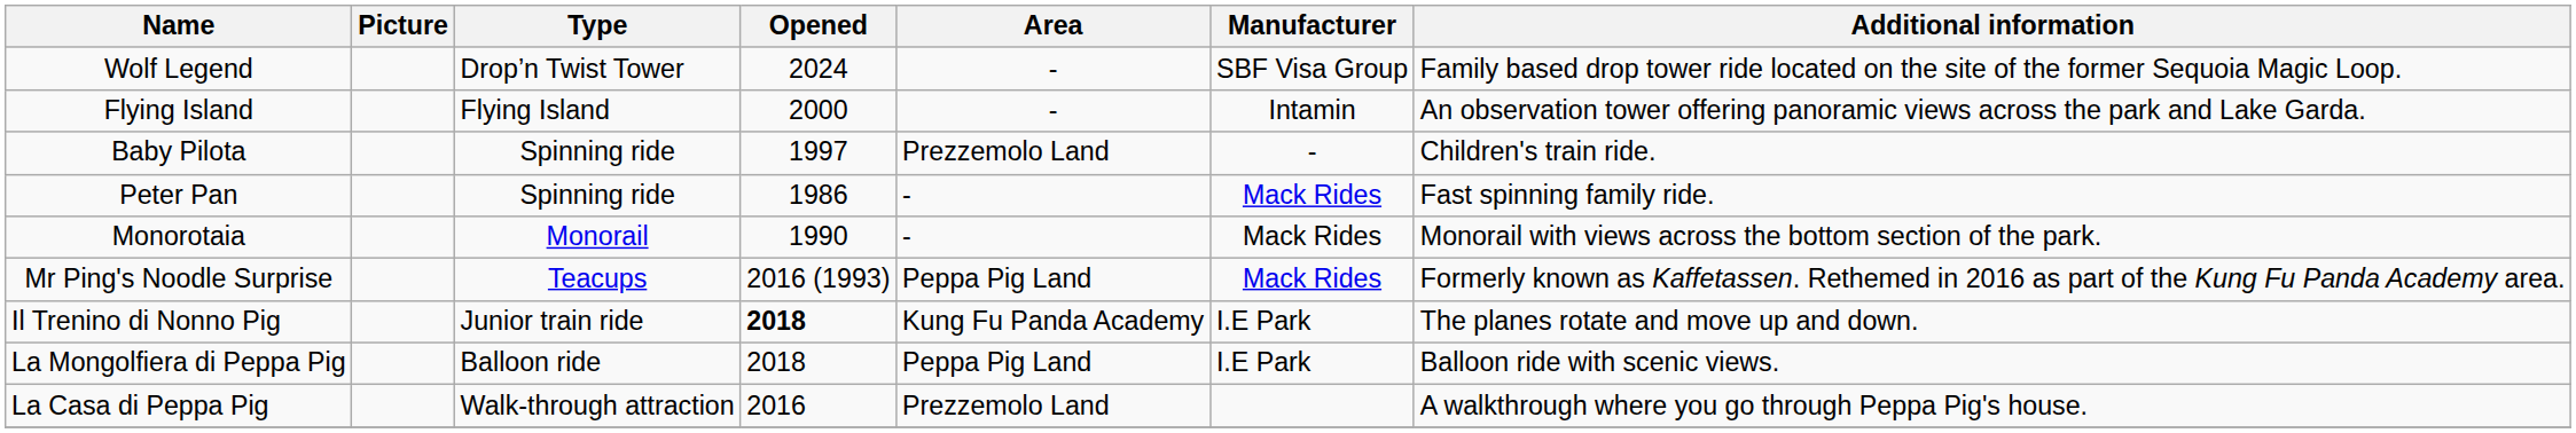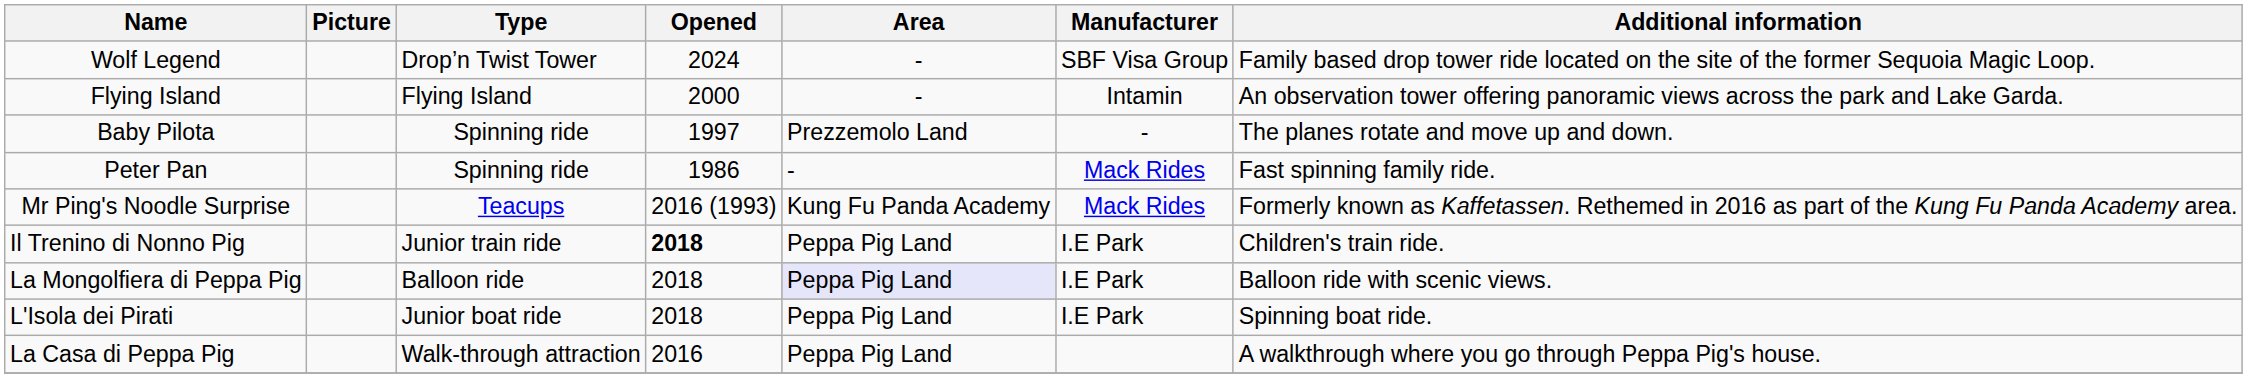 <table class="wikitable sortable">
 <tr>
 <th>Name</th>
 <th ! class="unsortable">Picture</th>
 <th>Type</th>
 <th>Opened</th>
 <th>Area</th>
 <th>Manufacturer</th>
 <th ! class="unsortable">Additional information</th>
 </tr>
 <tr>
 <td align=center>Wolf Legend</td>
 <td></td>
 <td>Drop’n Twist Tower</td>
 <td align=center>2024</td>
 <td align=center>-</td>
 <td align="center">SBF Visa Group</td>
 <td>Family based drop tower ride located on the site of the former Sequoia Magic Loop.</td>
 </tr>
 <tr>
 <td align=center>Flying Island</td>
 <td></td>
 <td>Flying Island</td>
 <td align=center>2000</td>
 <td align=center>-</td>
 <td align="center">Intamin</td>
 <td>An observation tower offering panoramic views across the park and Lake Garda.</td>
 </tr>
 <tr>
 <td align=center>Baby Pilota</td>
 <td></td>
 <td align=center>Spinning ride</td>
 <td align=center>1997</td>
 <td>Prezzemolo Land</td>
 <td align=center>-</td>
-<td>Children's train ride.</td>
+<td>The planes rotate and move up and down.</td>
 </tr>
 <tr>
 <td align=center>Peter Pan</td>
 <td></td>
 <td align=center>Spinning ride</td>
 <td align="center">1986</td>
 <td>-</td>
 <td align="center"><a href='#'>Mack Rides</a></td>
 <td>Fast spinning family ride.</td>
 </tr>
 <tr>
-<td align="center">Monorotaia</td>
-<td></td>
-<td align="center"><a href='#'>Monorail</a></td>
-<td align="center">1990</td>
-<td>-</td>
-<td align="center">Mack Rides</td>
-<td>Monorail with views across the bottom section of the park.</td>
-</tr>
-<tr>
 <td align=center>Mr Ping's Noodle Surprise</td>
 <td></td>
 <td align=center><a href='#'>Teacups</a></td>
 <td align=center>2016 (1993)</td>
-<td>Peppa Pig Land</td>
+<td>Kung Fu Panda Academy</td>
 <td align=center><a href='#'>Mack Rides</a></td>
 <td>Formerly known as <em>Kaffetassen</em>. Rethemed in 2016 as part of the <em>Kung Fu Panda Academy</em> area.</td>
 </tr>
 <tr>
 <td align=centre>Il Trenino di Nonno Pig</td>
 <td></td>
 <td align=centre>Junior train ride</td>
 <td align=centre><strong>2018</strong></td>
-<td>Kung Fu Panda Academy</td>
+<td>Peppa Pig Land</td>
 <td align=centre>I.E Park</td>
-<td>The planes rotate and move up and down.</td>
+<td>Children's train ride.</td>
 </tr>
 <tr>
 <td align=centre>La Mongolfiera di Peppa Pig</td>
 <td></td>
 <td align=centre>Balloon ride</td>
 <td align="centre">2018</td>
+<td style="background: lavender;">Peppa Pig Land</td>
+<td align=centre>I.E Park</td>
+<td>Balloon ride with scenic views.</td>
+</tr>
+<tr>
+<td align=centre>L'Isola dei Pirati</td>
+<td></td>
+<td align=centre>Junior boat ride</td>
+<td align=centre>2018</td>
 <td>Peppa Pig Land</td>
 <td align=centre>I.E Park</td>
-<td>Balloon ride with scenic views.</td>
+<td>Spinning boat ride.</td>
 </tr>
 <tr>
 <td align=centre>La Casa di Peppa Pig</td>
 <td></td>
 <td align=centre>Walk-through attraction</td>
 <td align=centre>2016</td>
-<td>Prezzemolo Land</td>
+<td>Peppa Pig Land</td>
 <td align=centre></td>
 <td>A walkthrough  where you go through Peppa Pig's house.</td>
 </tr>
 <tr>
 </tr>
 </table>
